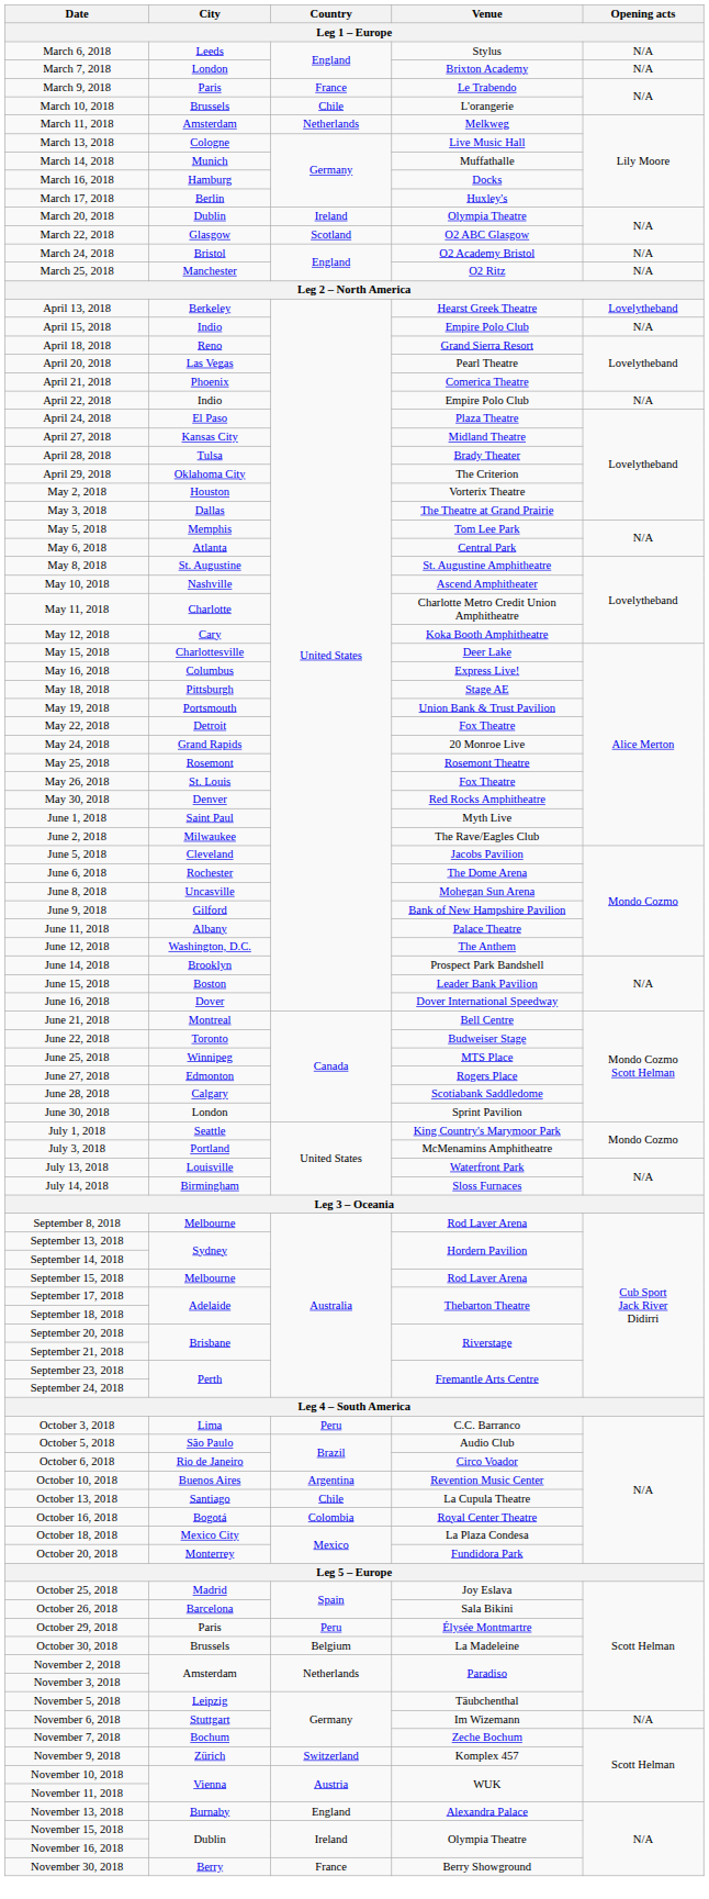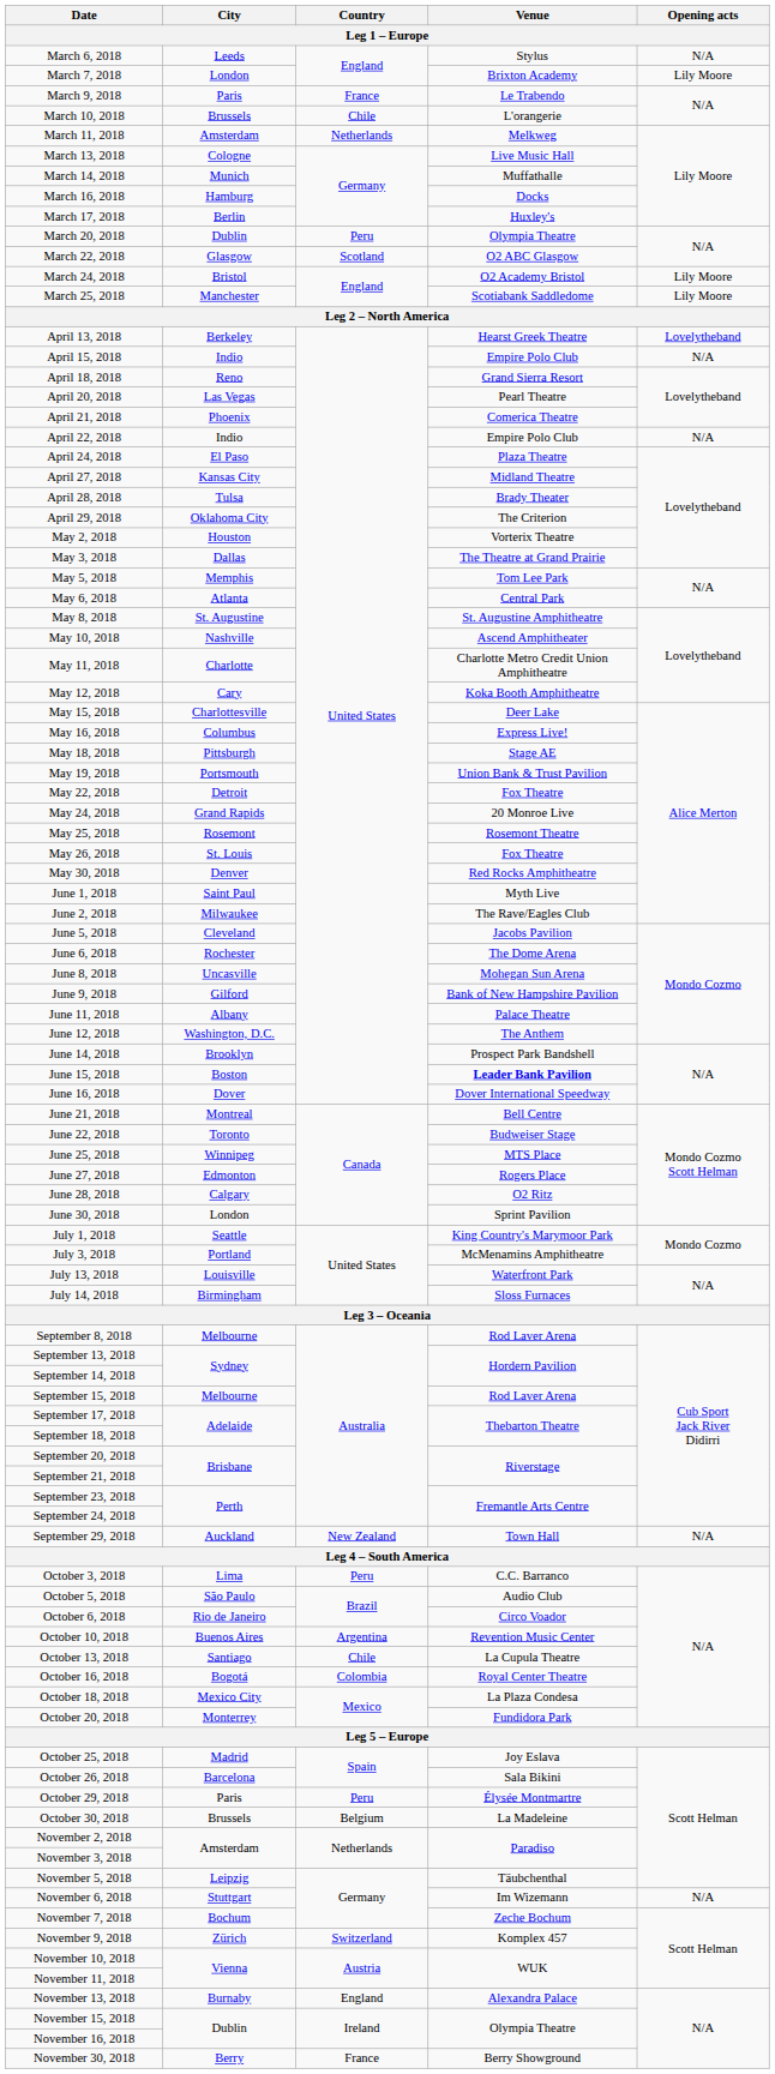 <table class="wikitable" style="text-align:center;">
 <tr>
 <th scope="col" style="width:12em;">Date</th>
 <th scope="col" style="width:10em;">City</th>
 <th scope="col" style="width:10em;">Country</th>
 <th scope="col" style="width:16em;">Venue</th>
 <th scope="col" style="width:10em;">Opening acts</th>
 </tr>
 <tr>
 <th colspan="5" style="text-align:center;"><strong>Leg 1 – Europe</strong></th>
 </tr>
 <tr>
 <td>March 6, 2018</td>
 <td><a href='#'>Leeds</a></td>
 <td rowspan="2"><a href='#'>England</a></td>
 <td>Stylus</td>
 <td>N/A</td>
 </tr>
 <tr>
 <td>March 7, 2018</td>
 <td><a href='#'>London</a></td>
 <td><a href='#'>Brixton Academy</a></td>
-<td>N/A</td>
+<td>Lily Moore</td>
 </tr>
 <tr>
 <td>March 9, 2018</td>
 <td><a href='#'>Paris</a></td>
 <td><a href='#'>France</a></td>
 <td><a href='#'>Le Trabendo</a></td>
 <td rowspan="2">N/A</td>
 </tr>
 <tr>
 <td>March 10, 2018</td>
 <td><a href='#'>Brussels</a></td>
 <td><a href='#'>Chile</a></td>
 <td>L'orangerie</td>
 </tr>
 <tr>
 <td>March 11, 2018</td>
 <td><a href='#'>Amsterdam</a></td>
 <td><a href='#'>Netherlands</a></td>
 <td><a href='#'>Melkweg</a></td>
 <td rowspan="5">Lily Moore</td>
 </tr>
 <tr>
 <td>March 13, 2018</td>
 <td><a href='#'>Cologne</a></td>
 <td rowspan="4"><a href='#'>Germany</a></td>
 <td><a href='#'>Live Music Hall</a></td>
 </tr>
 <tr>
 <td>March 14, 2018</td>
 <td><a href='#'>Munich</a></td>
 <td>Muffathalle</td>
 </tr>
 <tr>
 <td>March 16, 2018</td>
 <td><a href='#'>Hamburg</a></td>
 <td><a href='#'>Docks</a></td>
 </tr>
 <tr>
 <td>March 17, 2018</td>
 <td><a href='#'>Berlin</a></td>
 <td><a href='#'>Huxley's</a></td>
 </tr>
 <tr>
 <td>March 20, 2018</td>
 <td><a href='#'>Dublin</a></td>
-<td><a href='#'>Ireland</a></td>
+<td><a href='#'>Peru</a></td>
 <td><a href='#'>Olympia Theatre</a></td>
 <td rowspan="2">N/A</td>
 </tr>
 <tr>
 <td>March 22, 2018</td>
 <td><a href='#'>Glasgow</a></td>
 <td><a href='#'>Scotland</a></td>
 <td><a href='#'>O2 ABC Glasgow</a></td>
 </tr>
 <tr>
 <td>March 24, 2018</td>
 <td><a href='#'>Bristol</a></td>
 <td rowspan="2"><a href='#'>England</a></td>
 <td><a href='#'>O2 Academy Bristol</a></td>
-<td>N/A</td>
+<td>Lily Moore</td>
 </tr>
 <tr>
 <td>March 25, 2018</td>
 <td><a href='#'>Manchester</a></td>
-<td><a href='#'>O2 Ritz</a></td>
-<td>N/A</td>
+<td><a href='#'>Scotiabank Saddledome</a></td>
+<td>Lily Moore</td>
 </tr>
 <tr>
 <th colspan="5" style="text-align:center;"><strong>Leg 2 – North America</strong></th>
 </tr>
 <tr>
 <td>April 13, 2018</td>
 <td><a href='#'>Berkeley</a></td>
 <td rowspan="38"><a href='#'>United States</a></td>
 <td><a href='#'>Hearst Greek Theatre</a></td>
 <td><a href='#'>Lovelytheband</a></td>
 </tr>
 <tr>
 <td>April 15, 2018</td>
 <td><a href='#'>Indio</a></td>
 <td><a href='#'>Empire Polo Club</a></td>
 <td>N/A</td>
 </tr>
 <tr>
 <td>April 18, 2018</td>
 <td><a href='#'>Reno</a></td>
 <td><a href='#'>Grand Sierra Resort</a></td>
 <td rowspan="3">Lovelytheband</td>
 </tr>
 <tr>
 <td>April 20, 2018</td>
 <td><a href='#'>Las Vegas</a></td>
 <td>Pearl Theatre</td>
 </tr>
 <tr>
 <td>April 21, 2018</td>
 <td><a href='#'>Phoenix</a></td>
 <td><a href='#'>Comerica Theatre</a></td>
 </tr>
 <tr>
 <td>April 22, 2018</td>
 <td>Indio</td>
 <td>Empire Polo Club</td>
 <td>N/A</td>
 </tr>
 <tr>
 <td>April 24, 2018</td>
 <td><a href='#'>El Paso</a></td>
 <td><a href='#'>Plaza Theatre</a></td>
 <td rowspan="6">Lovelytheband</td>
 </tr>
 <tr>
 <td>April 27, 2018</td>
 <td><a href='#'>Kansas City</a></td>
 <td><a href='#'>Midland Theatre</a></td>
 </tr>
 <tr>
 <td>April 28, 2018</td>
 <td><a href='#'>Tulsa</a></td>
 <td><a href='#'>Brady Theater</a></td>
 </tr>
 <tr>
 <td>April 29, 2018</td>
 <td><a href='#'>Oklahoma City</a></td>
 <td>The Criterion</td>
 </tr>
 <tr>
 <td>May 2, 2018</td>
 <td><a href='#'>Houston</a></td>
 <td>Vorterix Theatre</td>
 </tr>
 <tr>
 <td>May 3, 2018</td>
 <td><a href='#'>Dallas</a></td>
 <td><a href='#'>The Theatre at Grand Prairie</a></td>
 </tr>
 <tr>
 <td>May 5, 2018</td>
 <td><a href='#'>Memphis</a></td>
 <td><a href='#'>Tom Lee Park</a></td>
 <td rowspan="2">N/A</td>
 </tr>
 <tr>
 <td>May 6, 2018</td>
 <td><a href='#'>Atlanta</a></td>
 <td><a href='#'>Central Park</a></td>
 </tr>
 <tr>
 <td>May 8, 2018</td>
 <td><a href='#'>St. Augustine</a></td>
 <td><a href='#'>St. Augustine Amphitheatre</a></td>
 <td rowspan="4">Lovelytheband</td>
 </tr>
 <tr>
 <td>May 10, 2018</td>
 <td><a href='#'>Nashville</a></td>
 <td><a href='#'>Ascend Amphitheater</a></td>
 </tr>
 <tr>
 <td>May 11, 2018</td>
 <td><a href='#'>Charlotte</a></td>
 <td>Charlotte Metro Credit Union Amphitheatre</td>
 </tr>
 <tr>
 <td>May 12, 2018</td>
 <td><a href='#'>Cary</a></td>
 <td><a href='#'>Koka Booth Amphitheatre</a></td>
 </tr>
 <tr>
 <td>May 15, 2018</td>
 <td><a href='#'>Charlottesville</a></td>
 <td><a href='#'>Deer Lake</a></td>
 <td rowspan="11"><a href='#'>Alice Merton</a></td>
 </tr>
 <tr>
 <td>May 16, 2018</td>
 <td><a href='#'>Columbus</a></td>
 <td><a href='#'>Express Live!</a></td>
 </tr>
 <tr>
 <td>May 18, 2018</td>
 <td><a href='#'>Pittsburgh</a></td>
 <td><a href='#'>Stage AE</a></td>
 </tr>
 <tr>
 <td>May 19, 2018</td>
 <td><a href='#'>Portsmouth</a></td>
 <td><a href='#'>Union Bank & Trust Pavilion</a></td>
 </tr>
 <tr>
 <td>May 22, 2018</td>
 <td><a href='#'>Detroit</a></td>
 <td><a href='#'>Fox Theatre</a></td>
 </tr>
 <tr>
 <td>May 24, 2018</td>
 <td><a href='#'>Grand Rapids</a></td>
 <td>20 Monroe Live</td>
 </tr>
 <tr>
 <td>May 25, 2018</td>
 <td><a href='#'>Rosemont</a></td>
 <td><a href='#'>Rosemont Theatre</a></td>
 </tr>
 <tr>
 <td>May 26, 2018</td>
 <td><a href='#'>St. Louis</a></td>
 <td><a href='#'>Fox Theatre</a></td>
 </tr>
 <tr>
 <td>May 30, 2018</td>
 <td><a href='#'>Denver</a></td>
 <td><a href='#'>Red Rocks Amphitheatre</a></td>
 </tr>
 <tr>
 <td>June 1, 2018</td>
 <td><a href='#'>Saint Paul</a></td>
 <td>Myth Live</td>
 </tr>
 <tr>
 <td>June 2, 2018</td>
 <td><a href='#'>Milwaukee</a></td>
 <td>The Rave/Eagles Club</td>
 </tr>
 <tr>
 <td>June 5, 2018</td>
 <td><a href='#'>Cleveland</a></td>
 <td><a href='#'>Jacobs Pavilion</a></td>
 <td rowspan="6"><a href='#'>Mondo Cozmo</a></td>
 </tr>
 <tr>
 <td>June 6, 2018</td>
 <td><a href='#'>Rochester</a></td>
 <td><a href='#'>The Dome Arena</a></td>
 </tr>
 <tr>
 <td>June 8, 2018</td>
 <td><a href='#'>Uncasville</a></td>
 <td><a href='#'>Mohegan Sun Arena</a></td>
 </tr>
 <tr>
 <td>June 9, 2018</td>
 <td><a href='#'>Gilford</a></td>
 <td><a href='#'>Bank of New Hampshire Pavilion</a></td>
 </tr>
 <tr>
 <td>June 11, 2018</td>
 <td><a href='#'>Albany</a></td>
 <td><a href='#'>Palace Theatre</a></td>
 </tr>
 <tr>
 <td>June 12, 2018</td>
 <td><a href='#'>Washington, D.C.</a></td>
 <td><a href='#'>The Anthem</a></td>
 </tr>
 <tr>
 <td>June 14, 2018</td>
 <td><a href='#'>Brooklyn</a></td>
 <td>Prospect Park Bandshell</td>
 <td rowspan="3">N/A</td>
 </tr>
 <tr>
 <td>June 15, 2018</td>
 <td><a href='#'>Boston</a></td>
-<td><a href='#'>Leader Bank Pavilion</a></td>
+<td><strong><a href='#'>Leader Bank Pavilion</a></strong></td>
 </tr>
 <tr>
 <td>June 16, 2018</td>
 <td><a href='#'>Dover</a></td>
 <td><a href='#'>Dover International Speedway</a></td>
 </tr>
 <tr>
 <td>June 21, 2018</td>
 <td><a href='#'>Montreal</a></td>
 <td rowspan="6"><a href='#'>Canada</a></td>
 <td><a href='#'>Bell Centre</a></td>
 <td rowspan="6">Mondo Cozmo<br><a href='#'>Scott Helman</a></td>
 </tr>
 <tr>
 <td>June 22, 2018</td>
 <td><a href='#'>Toronto</a></td>
 <td><a href='#'>Budweiser Stage</a></td>
 </tr>
 <tr>
 <td>June 25, 2018</td>
 <td><a href='#'>Winnipeg</a></td>
 <td><a href='#'>MTS Place</a></td>
 </tr>
 <tr>
 <td>June 27, 2018</td>
 <td><a href='#'>Edmonton</a></td>
 <td><a href='#'>Rogers Place</a></td>
 </tr>
 <tr>
 <td>June 28, 2018</td>
 <td><a href='#'>Calgary</a></td>
-<td><a href='#'>Scotiabank Saddledome</a></td>
+<td><a href='#'>O2 Ritz</a></td>
 </tr>
 <tr>
 <td>June 30, 2018</td>
 <td>London</td>
 <td>Sprint Pavilion</td>
 </tr>
 <tr>
 <td>July 1, 2018</td>
 <td><a href='#'>Seattle</a></td>
 <td rowspan="4">United States</td>
 <td><a href='#'>King Country's Marymoor Park</a></td>
 <td rowspan="2">Mondo Cozmo</td>
 </tr>
 <tr>
 <td>July 3, 2018</td>
 <td><a href='#'>Portland</a></td>
 <td>McMenamins Amphitheatre</td>
 </tr>
 <tr>
 <td>July 13, 2018</td>
 <td><a href='#'>Louisville</a></td>
 <td><a href='#'>Waterfront Park</a></td>
 <td rowspan="2">N/A</td>
 </tr>
 <tr>
 <td>July 14, 2018</td>
 <td><a href='#'>Birmingham</a></td>
 <td><a href='#'>Sloss Furnaces</a></td>
 </tr>
 <tr>
 <th colspan="5" style="text-align:center;"><strong>Leg 3 – Oceania</strong></th>
 </tr>
 <tr>
 <td>September 8, 2018</td>
 <td><a href='#'>Melbourne</a></td>
 <td rowspan="10"><a href='#'>Australia</a></td>
 <td><a href='#'>Rod Laver Arena</a></td>
 <td rowspan="10"><a href='#'>Cub Sport</a><br><a href='#'>Jack River</a><br>Didirri</td>
 </tr>
 <tr>
 <td>September 13, 2018</td>
 <td rowspan="2"><a href='#'>Sydney</a></td>
 <td rowspan="2"><a href='#'>Hordern Pavilion</a></td>
 </tr>
 <tr>
 <td>September 14, 2018</td>
 </tr>
 <tr>
 <td>September 15, 2018</td>
 <td><a href='#'>Melbourne</a></td>
 <td><a href='#'>Rod Laver Arena</a></td>
 </tr>
 <tr>
 <td>September 17, 2018</td>
 <td rowspan="2"><a href='#'>Adelaide</a></td>
 <td rowspan="2"><a href='#'>Thebarton Theatre</a></td>
 </tr>
 <tr>
 <td>September 18, 2018</td>
 </tr>
 <tr>
 <td>September 20, 2018</td>
 <td rowspan="2"><a href='#'>Brisbane</a></td>
 <td rowspan="2"><a href='#'>Riverstage</a></td>
 </tr>
 <tr>
 <td>September 21, 2018</td>
 </tr>
 <tr>
 <td>September 23, 2018</td>
 <td rowspan="2"><a href='#'>Perth</a></td>
 <td rowspan="2"><a href='#'>Fremantle Arts Centre</a></td>
 </tr>
 <tr>
 <td>September 24, 2018</td>
+</tr>
+<tr>
+<td>September 29, 2018</td>
+<td><a href='#'>Auckland</a></td>
+<td><a href='#'>New Zealand</a></td>
+<td><a href='#'>Town Hall</a></td>
+<td>N/A</td>
 </tr>
 <tr>
 <th colspan="5" style="text-align:center;"><strong>Leg 4 – South America</strong></th>
 </tr>
 <tr>
 <td>October 3, 2018</td>
 <td><a href='#'>Lima</a></td>
 <td><a href='#'>Peru</a></td>
 <td>C.C. Barranco</td>
 <td rowspan="8">N/A</td>
 </tr>
 <tr>
 <td>October 5, 2018</td>
 <td><a href='#'>São Paulo</a></td>
 <td rowspan="2"><a href='#'>Brazil</a></td>
 <td>Audio Club</td>
 </tr>
 <tr>
 <td>October 6, 2018</td>
 <td><a href='#'>Rio de Janeiro</a></td>
 <td><a href='#'>Circo Voador</a></td>
 </tr>
 <tr>
 <td>October 10, 2018</td>
 <td><a href='#'>Buenos Aires</a></td>
 <td><a href='#'>Argentina</a></td>
 <td><a href='#'>Revention Music Center</a></td>
 </tr>
 <tr>
 <td>October 13, 2018</td>
 <td><a href='#'>Santiago</a></td>
 <td><a href='#'>Chile</a></td>
 <td>La Cupula Theatre</td>
 </tr>
 <tr>
 <td>October 16, 2018</td>
 <td><a href='#'>Bogotá</a></td>
 <td><a href='#'>Colombia</a></td>
 <td><a href='#'>Royal Center Theatre</a></td>
 </tr>
 <tr>
 <td>October 18, 2018</td>
 <td><a href='#'>Mexico City</a></td>
 <td rowspan="2"><a href='#'>Mexico</a></td>
 <td>La Plaza Condesa</td>
 </tr>
 <tr>
 <td>October 20, 2018</td>
 <td><a href='#'>Monterrey</a></td>
 <td><a href='#'>Fundidora Park</a></td>
 </tr>
 <tr>
 <th colspan="5" style="text-align:center;"><strong>Leg 5 – Europe</strong></th>
 </tr>
 <tr>
 <td>October 25, 2018</td>
 <td><a href='#'>Madrid</a></td>
 <td rowspan="2"><a href='#'>Spain</a></td>
 <td>Joy Eslava</td>
 <td rowspan="7">Scott Helman</td>
 </tr>
 <tr>
 <td>October 26, 2018</td>
 <td><a href='#'>Barcelona</a></td>
 <td>Sala Bikini</td>
 </tr>
 <tr>
 <td>October 29, 2018</td>
 <td>Paris</td>
 <td><a href='#'>Peru</a></td>
 <td><a href='#'>Élysée Montmartre</a></td>
 </tr>
 <tr>
 <td>October 30, 2018</td>
 <td>Brussels</td>
 <td>Belgium</td>
 <td>La Madeleine</td>
 </tr>
 <tr>
 <td>November 2, 2018</td>
 <td rowspan="2">Amsterdam</td>
 <td rowspan="2">Netherlands</td>
 <td rowspan="2"><a href='#'>Paradiso</a></td>
 </tr>
 <tr>
 <td>November 3, 2018</td>
 </tr>
 <tr>
 <td>November 5, 2018</td>
 <td><a href='#'>Leipzig</a></td>
 <td rowspan="3">Germany</td>
 <td>Täubchenthal</td>
 </tr>
 <tr>
 <td>November 6, 2018</td>
 <td><a href='#'>Stuttgart</a></td>
 <td>Im Wizemann</td>
 <td>N/A</td>
 </tr>
 <tr>
 <td>November 7, 2018</td>
 <td><a href='#'>Bochum</a></td>
 <td><a href='#'>Zeche Bochum</a></td>
 <td rowspan="4">Scott Helman</td>
 </tr>
 <tr>
 <td>November 9, 2018</td>
 <td><a href='#'>Zürich</a></td>
 <td><a href='#'>Switzerland</a></td>
 <td>Komplex 457</td>
 </tr>
 <tr>
 <td>November 10, 2018</td>
 <td rowspan="2"><a href='#'>Vienna</a></td>
 <td rowspan="2"><a href='#'>Austria</a></td>
 <td rowspan="2">WUK</td>
 </tr>
 <tr>
 <td>November 11, 2018</td>
 </tr>
 <tr>
 <td>November 13, 2018</td>
 <td><a href='#'>Burnaby</a></td>
 <td>England</td>
 <td><a href='#'>Alexandra Palace</a></td>
 <td rowspan="4">N/A</td>
 </tr>
 <tr>
 <td>November 15, 2018</td>
 <td rowspan="2">Dublin</td>
 <td rowspan="2">Ireland</td>
 <td rowspan="2">Olympia Theatre</td>
 </tr>
 <tr>
 <td>November 16, 2018</td>
 </tr>
 <tr>
 <td>November 30, 2018</td>
 <td><a href='#'>Berry</a></td>
 <td>France</td>
 <td>Berry Showground</td>
 </tr>
 </table>
